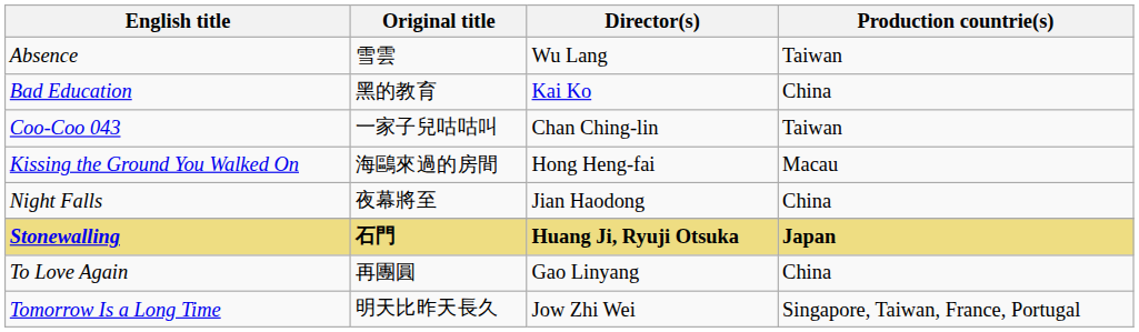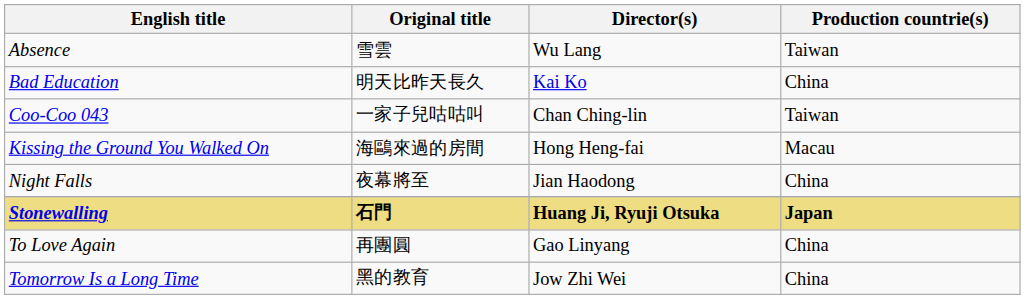 <table class="sortable wikitable" style="width:100%; margin-bottom:4px" cellpadding="5">
 <tr>
 <th scope="col">English title</th>
 <th scope="col">Original title</th>
 <th scope="col">Director(s)</th>
 <th scope="col">Production countrie(s)</th>
 </tr>
 <tr>
 <td><em>Absence</em></td>
 <td>雪雲</td>
 <td>Wu Lang</td>
 <td>Taiwan</td>
 </tr>
 <tr>
 <td><em><a href='#'>Bad Education</a></em></td>
-<td>黑的教育</td>
+<td>明天比昨天長久</td>
 <td><a href='#'>Kai Ko</a></td>
 <td>China</td>
 </tr>
 <tr>
 <td><em><a href='#'>Coo-Coo 043</a></em></td>
 <td>一家子兒咕咕叫</td>
 <td>Chan Ching-lin</td>
 <td>Taiwan</td>
 </tr>
 <tr>
 <td><em><a href='#'>Kissing the Ground You Walked On</a></em></td>
 <td>海鷗來過的房間</td>
 <td>Hong Heng-fai</td>
 <td>Macau</td>
 </tr>
 <tr>
 <td><em>Night Falls</em></td>
 <td>夜幕將至</td>
 <td>Jian Haodong</td>
 <td>China</td>
 </tr>
 <tr>
 </tr>
 <tr style="background:#EEDD82;">
 <td><strong><em><a href='#'>Stonewalling</a></em></strong></td>
 <td><strong>石門</strong></td>
 <td><strong>Huang Ji, Ryuji Otsuka</strong></td>
 <td><strong>Japan</strong></td>
 </tr>
 <tr>
 <td><em>To Love Again</em></td>
 <td>再團圓</td>
 <td>Gao Linyang</td>
 <td>China</td>
 </tr>
 <tr>
 <td><em><a href='#'>Tomorrow Is a Long Time</a></em></td>
-<td>明天比昨天長久</td>
+<td>黑的教育</td>
 <td>Jow Zhi Wei</td>
-<td>Singapore, Taiwan, France, Portugal</td>
+<td>China</td>
 </tr>
 </table>
